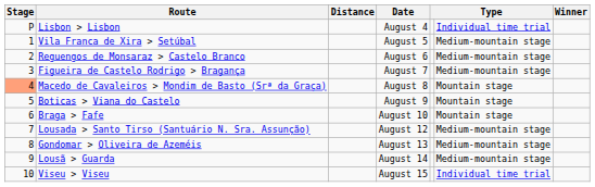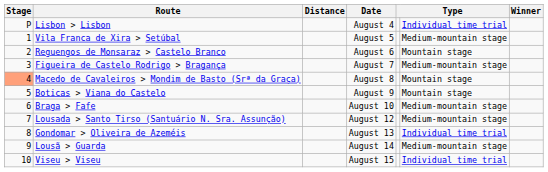 <table class="wikitable">
 <tr>
 <th>Stage</th>
 <th>Route</th>
 <th>Distance</th>
 <th>Date</th>
 <th colspan="2">Type</th>
 <th>Winner</th>
 </tr>
 <tr>
 <td align=right>P</td>
 <td><a href='#'>Lisbon</a> > <a href='#'>Lisbon</a></td>
 <td style="text-align:center;"></td>
 <td align=right>August 4</td>
 <td></td>
 <td><a href='#'>Individual time trial</a></td>
 <td></td>
 </tr>
 <tr>
 <td align=right>1</td>
 <td><a href='#'>Vila Franca de Xira</a> > <a href='#'>Setúbal</a></td>
 <td style="text-align:center;"></td>
 <td align=right>August 5</td>
 <td></td>
 <td>Medium-mountain stage</td>
 <td><s></s></td>
 </tr>
 <tr>
 <td align=right>2</td>
 <td><a href='#'>Reguengos de Monsaraz</a> > <a href='#'>Castelo Branco</a></td>
 <td style="text-align:center;"></td>
 <td align=right>August 6</td>
 <td></td>
-<td>Medium-mountain stage</td>
+<td>Mountain stage</td>
 <td></td>
 </tr>
 <tr>
 <td align=right>3</td>
 <td><a href='#'>Figueira de Castelo Rodrigo</a> > <a href='#'>Bragança</a></td>
 <td style="text-align:center;"></td>
 <td align=right>August 7</td>
 <td></td>
 <td>Medium-mountain stage</td>
 <td></td>
 </tr>
 <tr>
 <td align=right style="background: lightsalmon;">4</td>
 <td><a href='#'>Macedo de Cavaleiros</a> > <a href='#'>Mondim de Basto (Srª da Graça)</a></td>
 <td style="text-align:center;"></td>
 <td align=right>August 8</td>
 <td></td>
 <td>Mountain stage</td>
 <td><s></s></td>
 </tr>
 <tr>
 <td align=right>5</td>
 <td><a href='#'>Boticas</a> > <a href='#'>Viana do Castelo</a></td>
 <td style="text-align:center;"></td>
 <td align=right>August 9</td>
 <td></td>
 <td>Mountain stage</td>
 <td></td>
 </tr>
 <tr>
 <td align=right>6</td>
 <td><a href='#'>Braga</a> > <a href='#'>Fafe</a></td>
 <td style="text-align:center;"></td>
 <td align=right>August 10</td>
 <td></td>
-<td>Mountain stage</td>
+<td>Medium-mountain stage</td>
 <td></td>
 </tr>
 <tr>
 <td align=right>7</td>
 <td><a href='#'>Lousada</a> > <a href='#'>Santo Tirso (Santuário N. Sra. Assunção)</a></td>
 <td style="text-align:center;"></td>
 <td align=right>August 12</td>
 <td></td>
 <td>Medium-mountain stage</td>
 <td></td>
 </tr>
 <tr>
 <td align=right>8</td>
 <td><a href='#'>Gondomar</a> > <a href='#'>Oliveira de Azeméis</a></td>
 <td style="text-align:center;"></td>
 <td align=right>August 13</td>
 <td></td>
-<td>Medium-mountain stage</td>
+<td><a href='#'>Individual time trial</a></td>
 <td></td>
 </tr>
 <tr>
 <td align=right>9</td>
 <td><a href='#'>Lousã</a> > <a href='#'>Guarda</a></td>
 <td style="text-align:center;"></td>
 <td align=right>August 14</td>
 <td></td>
 <td>Medium-mountain stage</td>
 <td></td>
 </tr>
 <tr>
 <td align=right>10</td>
 <td><a href='#'>Viseu</a> > <a href='#'>Viseu</a></td>
 <td style="text-align:center;"></td>
 <td align=right>August 15</td>
 <td></td>
 <td><a href='#'>Individual time trial</a></td>
 <td></td>
 </tr>
 </table>
